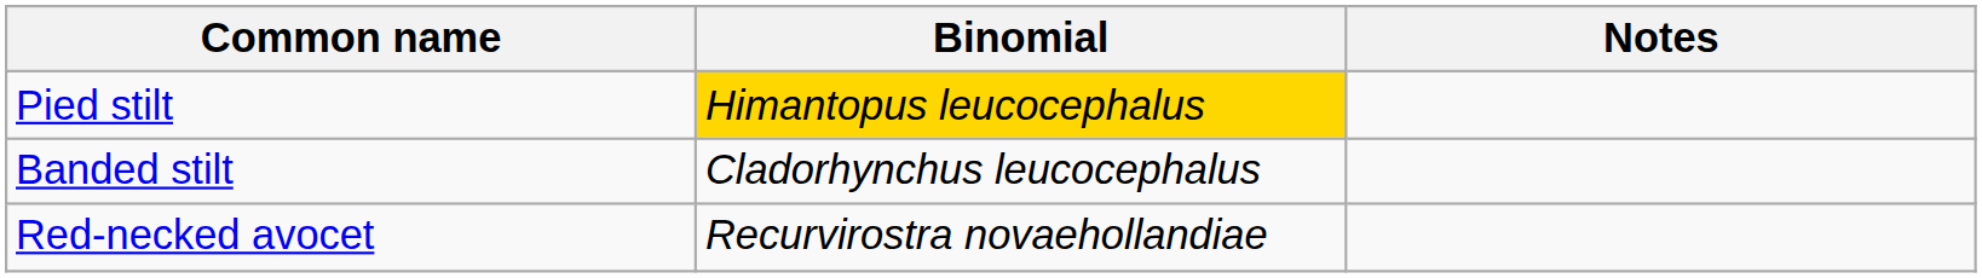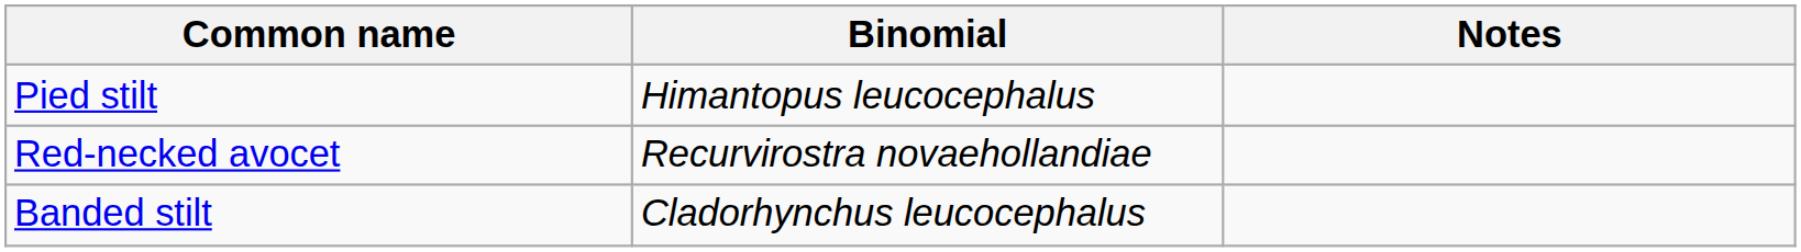 <table style="width:60%;" class="wikitable">
 <tr>
 <th width=35%>Common name</th>
 <th width=33%>Binomial</th>
 <th width=32%>Notes</th>
 </tr>
 <tr>
 <td><a href='#'>Pied stilt</a></td>
-<td style="background: gold;"><em>Himantopus leucocephalus</em></td>
+<td><em>Himantopus leucocephalus</em></td>
+<td></td>
+</tr>
+<tr>
+<td><a href='#'>Red-necked avocet</a></td>
+<td><em>Recurvirostra novaehollandiae</em></td>
 <td></td>
 </tr>
 <tr>
 <td><a href='#'>Banded stilt</a></td>
 <td><em>Cladorhynchus leucocephalus</em></td>
 <td></td>
 </tr>
-<tr>
-<td><a href='#'>Red-necked avocet</a></td>
-<td><em>Recurvirostra novaehollandiae</em></td>
-<td></td>
-</tr>
 </table>
